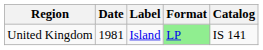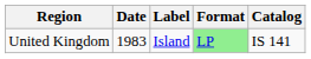 <table class="wikitable">
 <tr>
 <th>Region</th>
 <th>Date</th>
 <th>Label</th>
 <th>Format</th>
 <th>Catalog</th>
 </tr>
 <tr>
 <td>United Kingdom</td>
-<td>1981</td>
+<td>1983</td>
 <td><a href='#'>Island</a></td>
 <td style="background: lightgreen;"><a href='#'>LP</a></td>
 <td>IS 141</td>
 </tr>
 </table>
